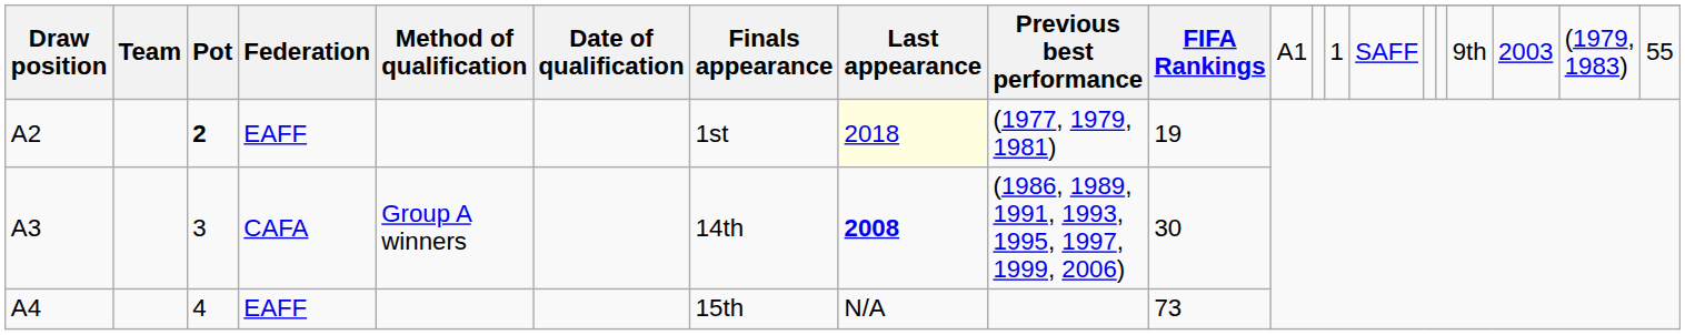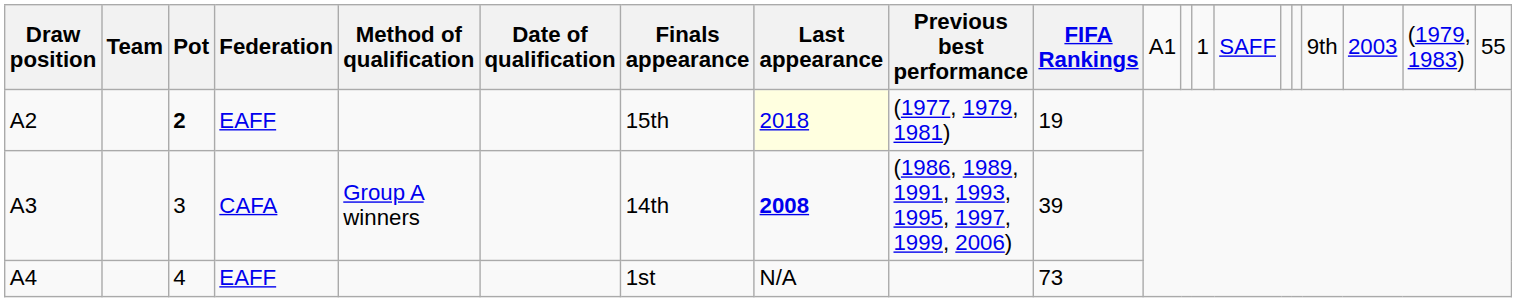 <table class="wikitable sortable">
 <tr>
 <th rowspan="2">Draw position</th>
 <th rowspan="2">Team</th>
 <th rowspan="2">Pot</th>
 <th rowspan="2">Federation</th>
 <th rowspan="2">Method of<br>qualification</th>
 <th rowspan="2">Date of<br>qualification</th>
 <th rowspan="2">Finals<br>appearance</th>
 <th rowspan="2">Last<br>appearance</th>
 <th rowspan="2">Previous best<br>performance</th>
 <th rowspan="2"><a href='#'>FIFA Rankings</a></th>
 </tr>
 <tr>
 <td>A1</td>
 <td style=white-space:nowrap></td>
 <td>1</td>
 <td><a href='#'>SAFF</a></td>
 <td></td>
 <td></td>
 <td>9th</td>
 <td><a href='#'>2003</a></td>
 <td> (<a href='#'>1979</a>, <a href='#'>1983</a>)</td>
 <td>55</td>
 </tr>
 <tr>
 <td>A2</td>
 <td style=white-space:nowrap></td>
 <td><strong>2</strong></td>
 <td><a href='#'>EAFF</a></td>
 <td></td>
 <td></td>
-<td>1st</td>
+<td>15th</td>
 <td style="background: lightyellow;"><a href='#'>2018</a></td>
 <td> (<a href='#'>1977</a>, <a href='#'>1979</a>, <a href='#'>1981</a>)</td>
 <td>19</td>
 </tr>
 <tr>
 <td>A3</td>
 <td style=white-space:nowrap></td>
 <td>3</td>
 <td><a href='#'>CAFA</a></td>
 <td><a href='#'>Group A</a> winners</td>
 <td></td>
 <td>14th</td>
 <td><strong><a href='#'>2008</a></strong></td>
 <td> (<a href='#'>1986</a>, <a href='#'>1989</a>, <a href='#'>1991</a>, <a href='#'>1993</a>, <a href='#'>1995</a>, <a href='#'>1997</a>, <a href='#'>1999</a>, <a href='#'>2006</a>)</td>
-<td>30</td>
+<td>39</td>
 </tr>
 <tr>
 <td>A4</td>
 <td style=white-space:nowrap></td>
 <td>4</td>
 <td><a href='#'>EAFF</a></td>
 <td></td>
 <td></td>
-<td>15th</td>
+<td>1st</td>
 <td>N/A</td>
 <td></td>
 <td>73</td>
 </tr>
 </table>
